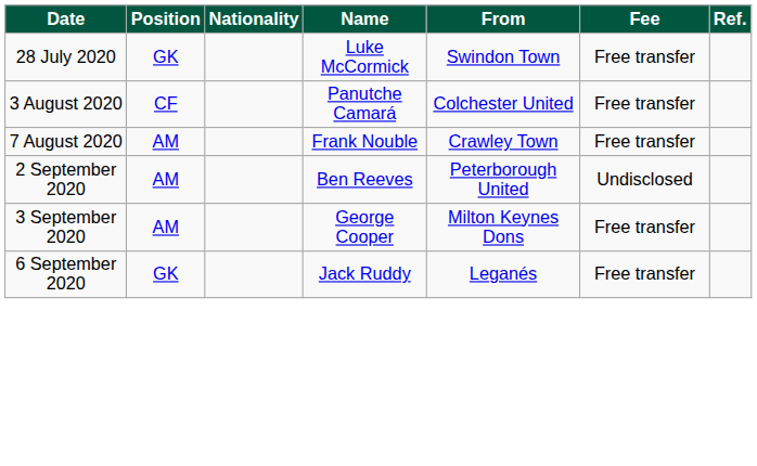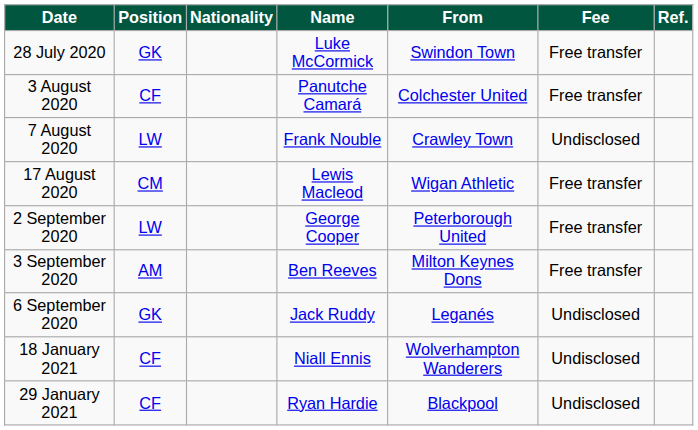 <table class="wikitable"  style="text-align:center; font-size:90%; ">
 <tr>
 <th style="background:#00563F; color:#FFFFFF; width:150px;">Date</th>
 <th style="background:#00563F; color:#FFFFFF; width:50px;">Position</th>
 <th style="background:#00563F; color:#FFFFFF; width:50px;">Nationality</th>
 <th style="background:#00563F; color:#FFFFFF; width:150px;">Name</th>
 <th style="background:#00563F; color:#FFFFFF; width:200px;">From</th>
 <th style="background:#00563F; color:#FFFFFF; width:150px;">Fee</th>
 <th style="background:#00563F; color:#FFFFFF; width:25px;">Ref.</th>
 </tr>
 <tr>
 <td>28 July 2020</td>
 <td><a href='#'>GK</a></td>
 <td></td>
 <td><a href='#'>Luke McCormick</a></td>
 <td> <a href='#'>Swindon Town</a></td>
 <td>Free transfer</td>
 <td></td>
 </tr>
 <tr>
 <td>3 August 2020</td>
 <td><a href='#'>CF</a></td>
 <td></td>
 <td><a href='#'>Panutche Camará</a></td>
 <td> <a href='#'>Colchester United</a></td>
 <td>Free transfer</td>
 <td></td>
 </tr>
 <tr>
 <td>7 August 2020</td>
-<td><a href='#'>AM</a></td>
+<td><a href='#'>LW</a></td>
 <td></td>
 <td><a href='#'>Frank Nouble</a></td>
 <td> <a href='#'>Crawley Town</a></td>
+<td>Undisclosed</td>
+<td></td>
+</tr>
+<tr>
+<td>17 August 2020</td>
+<td><a href='#'>CM</a></td>
+<td></td>
+<td><a href='#'>Lewis Macleod</a></td>
+<td> <a href='#'>Wigan Athletic</a></td>
 <td>Free transfer</td>
 <td></td>
 </tr>
 <tr>
 <td>2 September 2020</td>
-<td><a href='#'>AM</a></td>
+<td><a href='#'>LW</a></td>
 <td></td>
-<td><a href='#'>Ben Reeves</a></td>
+<td><a href='#'>George Cooper</a></td>
 <td> <a href='#'>Peterborough United</a></td>
-<td>Undisclosed</td>
+<td>Free transfer</td>
 <td></td>
 </tr>
 <tr>
 <td>3 September 2020</td>
 <td><a href='#'>AM</a></td>
 <td></td>
-<td><a href='#'>George Cooper</a></td>
+<td><a href='#'>Ben Reeves</a></td>
 <td> <a href='#'>Milton Keynes Dons</a></td>
 <td>Free transfer</td>
 <td></td>
 </tr>
 <tr>
 <td>6 September 2020</td>
 <td><a href='#'>GK</a></td>
 <td></td>
 <td><a href='#'>Jack Ruddy</a></td>
 <td> <a href='#'>Leganés</a></td>
-<td>Free transfer</td>
+<td>Undisclosed</td>
+<td></td>
+</tr>
+<tr>
+<td>18 January 2021</td>
+<td><a href='#'>CF</a></td>
+<td></td>
+<td><a href='#'>Niall Ennis</a></td>
+<td> <a href='#'>Wolverhampton Wanderers</a></td>
+<td>Undisclosed</td>
+<td></td>
+</tr>
+<tr>
+<td>29 January 2021</td>
+<td><a href='#'>CF</a></td>
+<td></td>
+<td><a href='#'>Ryan Hardie</a></td>
+<td> <a href='#'>Blackpool</a></td>
+<td>Undisclosed</td>
 <td></td>
 </tr>
 </table>
